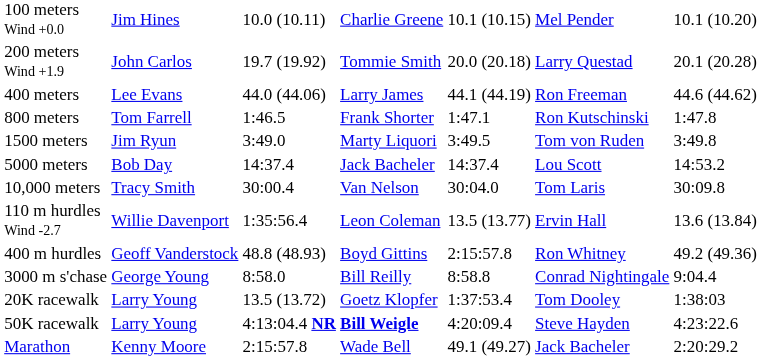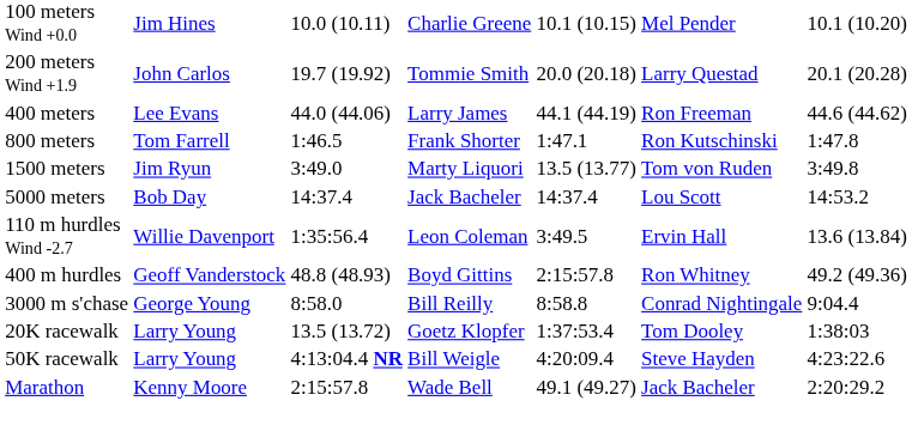 <table>
 <tr>
 <td>100 meters  <br><small>Wind +0.0</small></td>
 <td><a href='#'>Jim Hines</a></td>
 <td>10.0 (10.11)</td>
 <td><a href='#'>Charlie Greene</a></td>
 <td>10.1 (10.15)</td>
 <td><a href='#'>Mel Pender</a></td>
 <td>10.1 (10.20)</td>
 </tr>
 <tr>
 <td>200 meters  <br><small>Wind +1.9</small></td>
 <td><a href='#'>John Carlos</a></td>
 <td>19.7 (19.92) <strong></strong></td>
 <td><a href='#'>Tommie Smith</a></td>
 <td>20.0 (20.18)</td>
 <td><a href='#'>Larry Questad</a></td>
 <td>20.1 (20.28)</td>
 </tr>
 <tr>
 <td>400 meters</td>
 <td><a href='#'>Lee Evans</a></td>
 <td>44.0 (44.06)  <strong></strong></td>
 <td><a href='#'>Larry James</a></td>
 <td>44.1 (44.19)  <strong></strong></td>
 <td><a href='#'>Ron Freeman</a></td>
 <td>44.6 (44.62)</td>
 </tr>
 <tr>
 <td>800 meters</td>
 <td><a href='#'>Tom Farrell</a></td>
 <td>1:46.5</td>
 <td><a href='#'>Frank Shorter</a></td>
 <td>1:47.1</td>
 <td><a href='#'>Ron Kutschinski</a></td>
 <td>1:47.8</td>
 </tr>
 <tr>
 <td>1500 meters</td>
 <td><a href='#'>Jim Ryun</a></td>
 <td>3:49.0</td>
 <td><a href='#'>Marty Liquori</a></td>
-<td>3:49.5</td>
+<td>13.5 (13.77)</td>
 <td><a href='#'>Tom von Ruden</a></td>
 <td>3:49.8</td>
 </tr>
 <tr>
 <td>5000 meters</td>
 <td><a href='#'>Bob Day</a></td>
 <td>14:37.4</td>
 <td><a href='#'>Jack Bacheler</a></td>
 <td>14:37.4</td>
 <td><a href='#'>Lou Scott</a></td>
 <td>14:53.2</td>
 </tr>
 <tr>
-<td>10,000 meters</td>
-<td><a href='#'>Tracy Smith</a></td>
-<td>30:00.4</td>
-<td><a href='#'>Van Nelson</a></td>
-<td>30:04.0</td>
-<td><a href='#'>Tom Laris</a></td>
-<td>30:09.8</td>
-</tr>
-<tr>
 <td>110 m  hurdles  <br><small>Wind -2.7</small></td>
 <td><a href='#'>Willie Davenport</a></td>
 <td>1:35:56.4</td>
 <td><a href='#'>Leon Coleman</a></td>
-<td>13.5 (13.77)</td>
+<td>3:49.5</td>
 <td><a href='#'>Ervin Hall</a></td>
 <td>13.6 (13.84)</td>
 </tr>
 <tr>
 <td>400 m hurdles</td>
 <td><a href='#'>Geoff Vanderstock</a></td>
 <td>48.8 (48.93) <strong></strong></td>
 <td><a href='#'>Boyd Gittins</a></td>
 <td>2:15:57.8</td>
 <td><a href='#'>Ron Whitney</a></td>
 <td>49.2 (49.36)</td>
 </tr>
 <tr>
 <td>3000 m s'chase</td>
 <td><a href='#'>George Young</a></td>
 <td>8:58.0</td>
 <td><a href='#'>Bill Reilly</a></td>
 <td>8:58.8</td>
 <td><a href='#'>Conrad Nightingale</a></td>
 <td>9:04.4</td>
 </tr>
 <tr>
 <td>20K racewalk</td>
 <td><a href='#'>Larry Young</a></td>
 <td>13.5 (13.72)</td>
 <td><a href='#'>Goetz Klopfer</a></td>
 <td>1:37:53.4</td>
 <td><a href='#'>Tom Dooley</a></td>
 <td>1:38:03</td>
 </tr>
 <tr>
 <td>50K racewalk</td>
 <td><a href='#'>Larry Young</a></td>
 <td>4:13:04.4 <strong><a href='#'>NR</a></strong></td>
-<td><strong><a href='#'>Bill Weigle</a></strong></td>
+<td><a href='#'>Bill Weigle</a></td>
 <td>4:20:09.4</td>
 <td><a href='#'>Steve Hayden</a></td>
 <td>4:23:22.6</td>
 </tr>
 <tr>
 <td><a href='#'>Marathon</a></td>
 <td><a href='#'>Kenny Moore</a></td>
 <td>2:15:57.8</td>
 <td><a href='#'>Wade Bell</a></td>
 <td>49.1 (49.27)</td>
 <td><a href='#'>Jack Bacheler</a></td>
 <td>2:20:29.2</td>
 </tr>
 </table>
